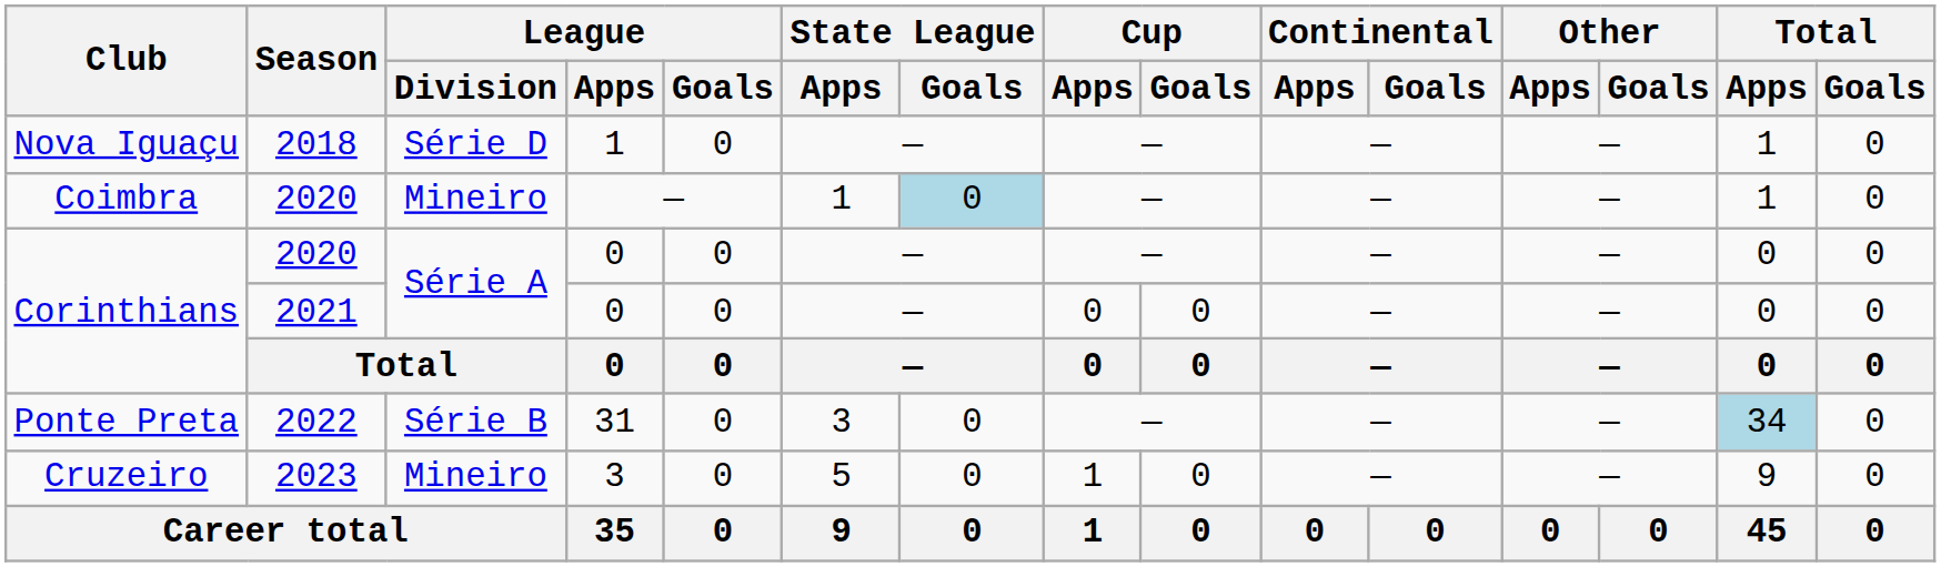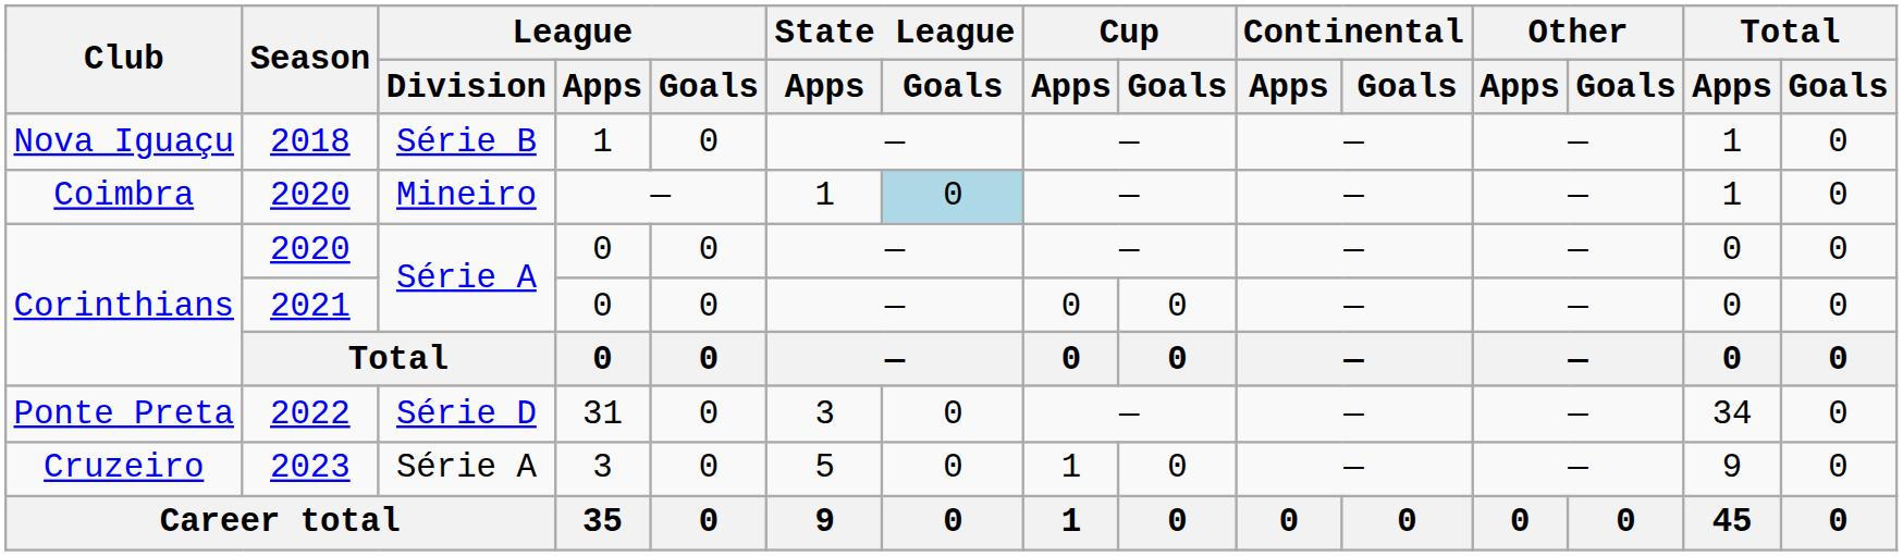 <table class="wikitable" style="text-align: center;">
 <tr>
 <th rowspan="2">Club</th>
 <th rowspan="2">Season</th>
 <th colspan="3">League</th>
 <th colspan="2">State League</th>
 <th colspan="2">Cup</th>
 <th colspan="2">Continental</th>
 <th colspan="2">Other</th>
 <th colspan="2">Total</th>
 </tr>
 <tr>
 <th>Division</th>
 <th>Apps</th>
 <th>Goals</th>
 <th>Apps</th>
 <th>Goals</th>
 <th>Apps</th>
 <th>Goals</th>
 <th>Apps</th>
 <th>Goals</th>
 <th>Apps</th>
 <th>Goals</th>
 <th>Apps</th>
 <th>Goals</th>
 </tr>
 <tr>
 <td valign="center"><a href='#'>Nova Iguaçu</a></td>
 <td><a href='#'>2018</a></td>
-<td><a href='#'>Série D</a></td>
+<td><a href='#'>Série B</a></td>
 <td>1</td>
 <td>0</td>
 <td colspan="2">—</td>
 <td colspan="2">—</td>
 <td colspan="2">—</td>
 <td colspan="2">—</td>
 <td>1</td>
 <td>0</td>
 </tr>
 <tr>
 <td valign="center"><a href='#'>Coimbra</a></td>
 <td><a href='#'>2020</a></td>
 <td><a href='#'>Mineiro</a></td>
 <td colspan="2">—</td>
 <td>1</td>
 <td style="background: lightblue;">0</td>
 <td colspan="2">—</td>
 <td colspan="2">—</td>
 <td colspan="2">—</td>
 <td>1</td>
 <td>0</td>
 </tr>
 <tr>
 <td rowspan="3" valign="center"><a href='#'>Corinthians</a></td>
 <td><a href='#'>2020</a></td>
 <td rowspan="2"><a href='#'>Série A</a></td>
 <td>0</td>
 <td>0</td>
 <td colspan="2">—</td>
 <td colspan="2">—</td>
 <td colspan="2">—</td>
 <td colspan="2">—</td>
 <td>0</td>
 <td>0</td>
 </tr>
 <tr>
 <td><a href='#'>2021</a></td>
 <td>0</td>
 <td>0</td>
 <td colspan="2">—</td>
 <td>0</td>
 <td>0</td>
 <td colspan="2">—</td>
 <td colspan="2">—</td>
 <td>0</td>
 <td>0</td>
 </tr>
 <tr>
 <th colspan="2">Total</th>
 <th>0</th>
 <th>0</th>
 <th colspan="2">—</th>
 <th>0</th>
 <th>0</th>
 <th colspan="2">—</th>
 <th colspan="2">—</th>
 <th>0</th>
 <th>0</th>
 </tr>
 <tr>
 <td valign="center"><a href='#'>Ponte Preta</a></td>
 <td><a href='#'>2022</a></td>
-<td><a href='#'>Série B</a></td>
+<td><a href='#'>Série D</a></td>
 <td>31</td>
 <td>0</td>
 <td>3</td>
 <td>0</td>
 <td colspan="2">—</td>
 <td colspan="2">—</td>
 <td colspan="2">—</td>
-<td style="background: lightblue;">34</td>
+<td>34</td>
 <td>0</td>
 </tr>
 <tr>
 <td valign="center"><a href='#'>Cruzeiro</a></td>
 <td><a href='#'>2023</a></td>
-<td><a href='#'>Mineiro</a></td>
+<td>Série A</td>
 <td>3</td>
 <td>0</td>
 <td>5</td>
 <td>0</td>
 <td>1</td>
 <td>0</td>
 <td colspan="2">—</td>
 <td colspan="2">—</td>
 <td>9</td>
 <td>0</td>
 </tr>
 <tr>
 <th colspan="3"><strong>Career total</strong></th>
 <th>35</th>
 <th>0</th>
 <th>9</th>
 <th>0</th>
 <th>1</th>
 <th>0</th>
 <th>0</th>
 <th>0</th>
 <th>0</th>
 <th>0</th>
 <th>45</th>
 <th>0</th>
 </tr>
 </table>
